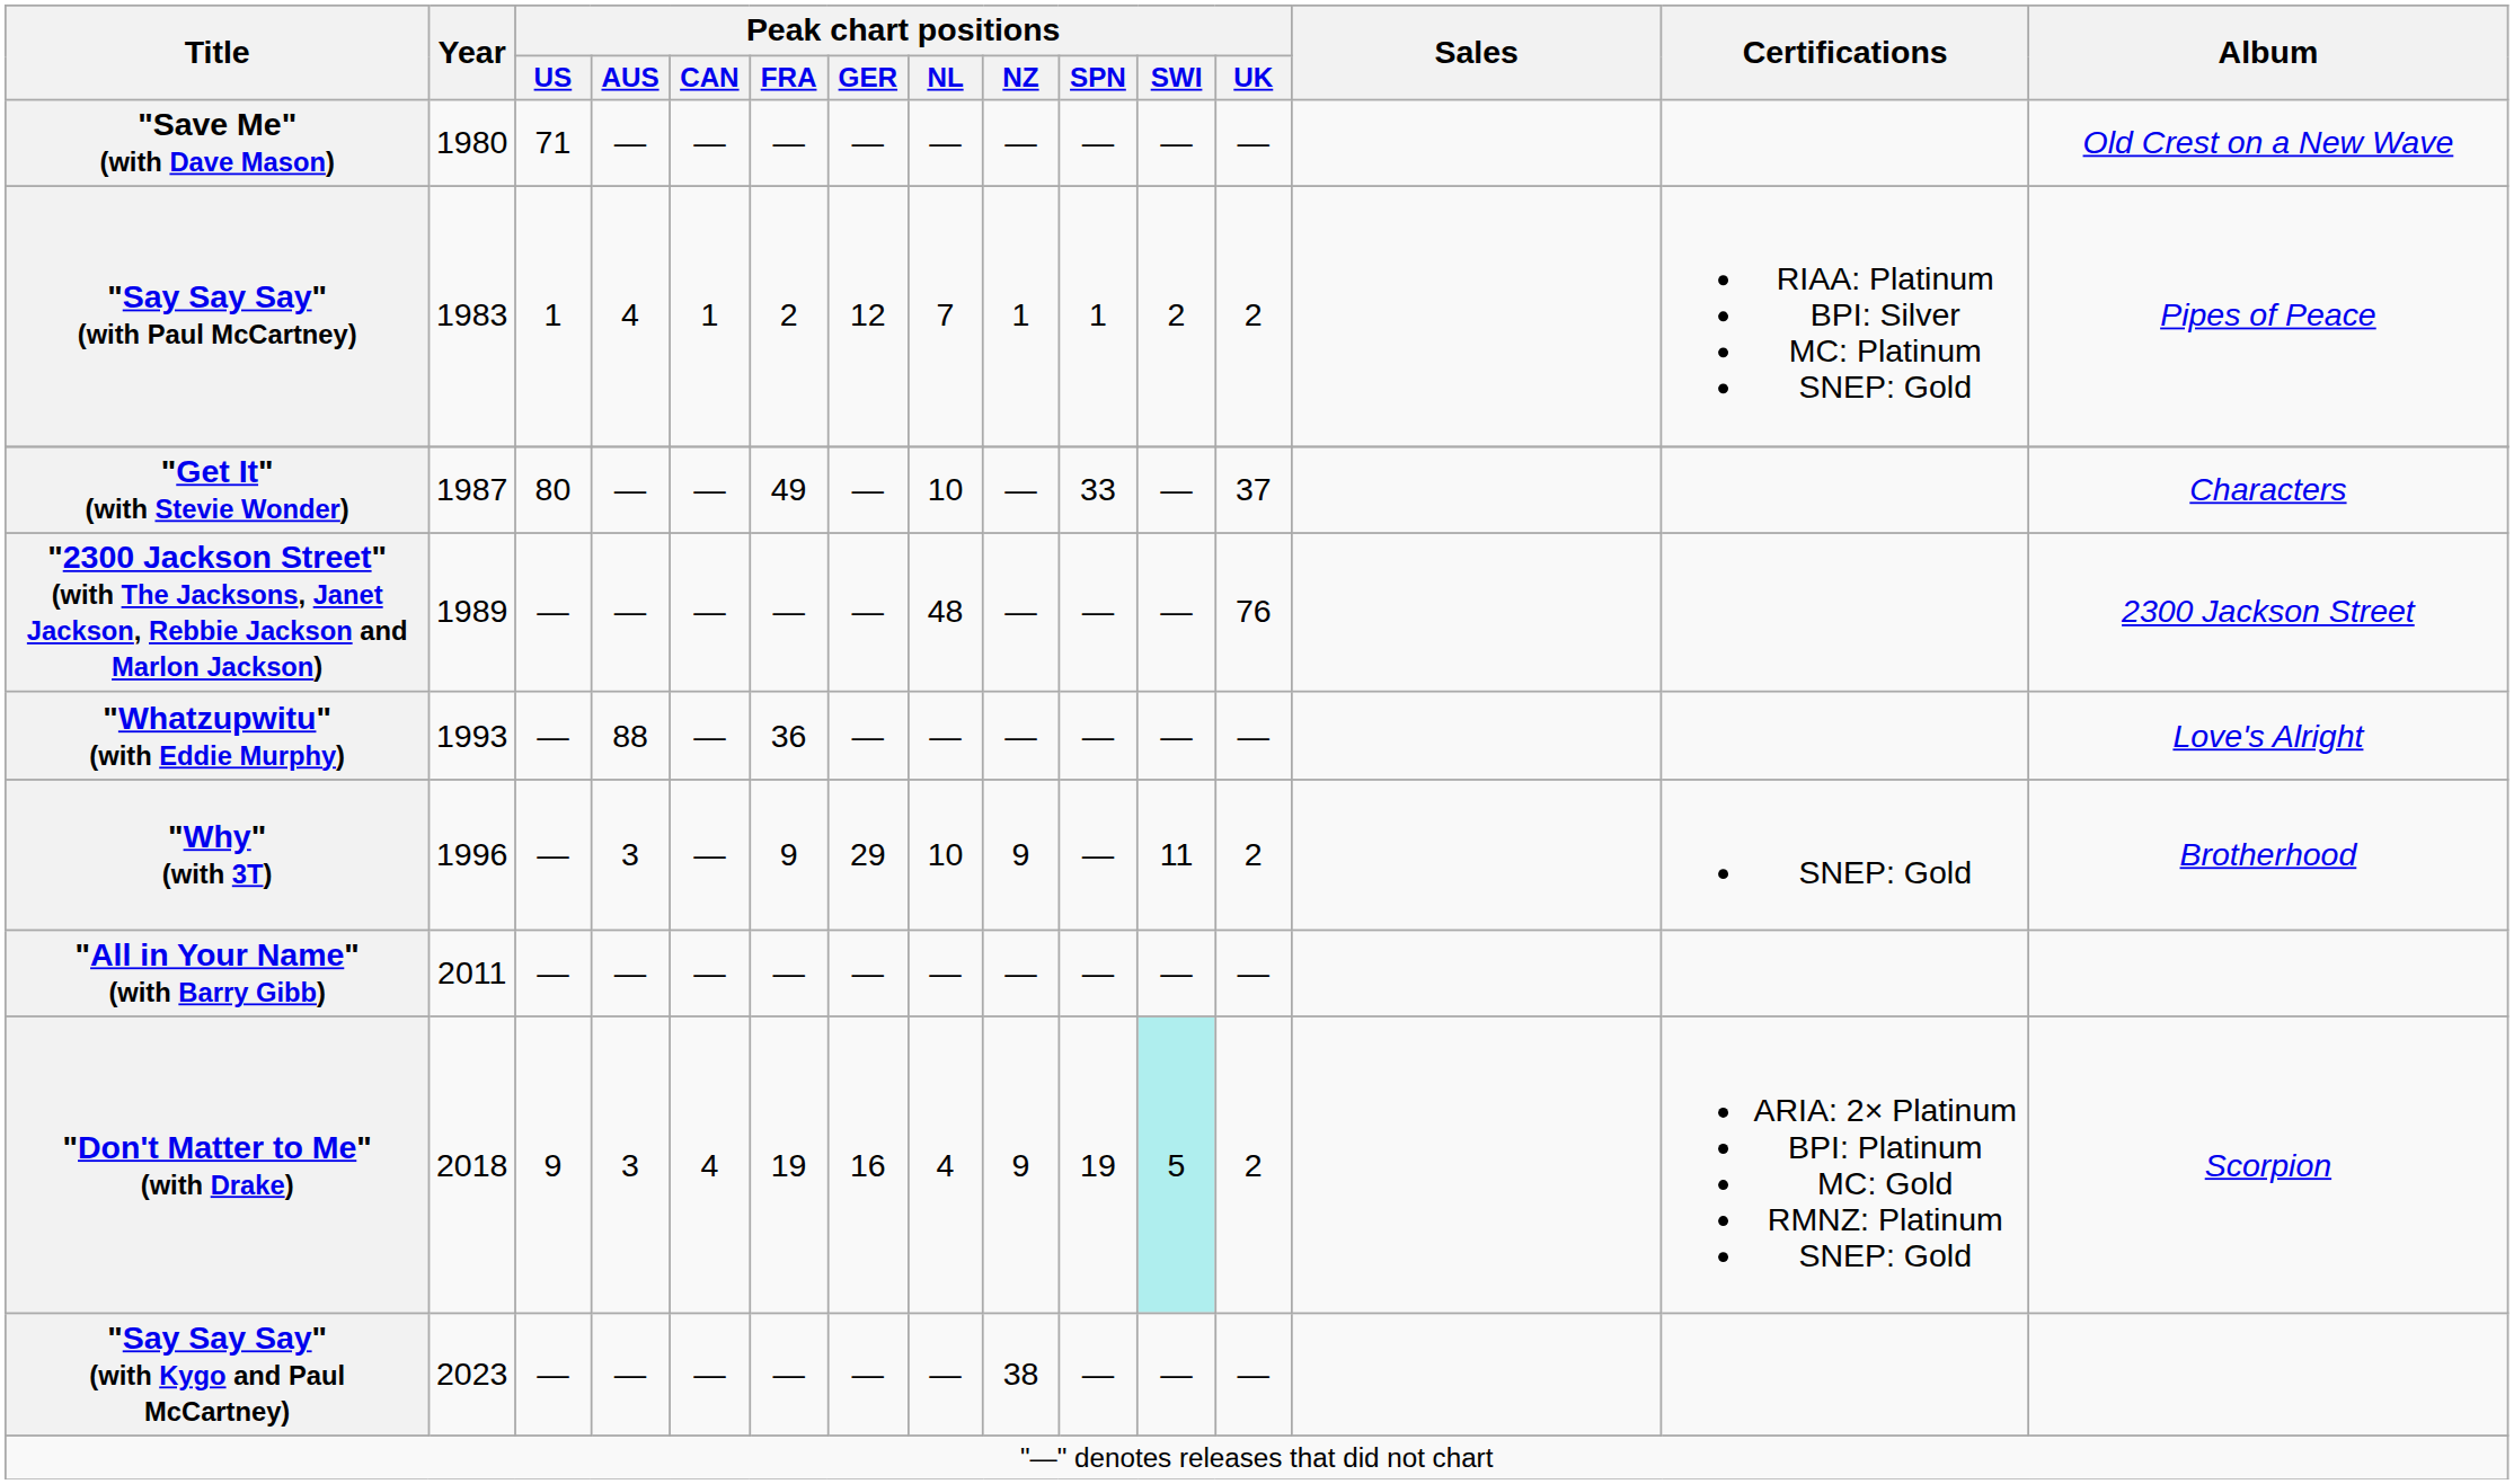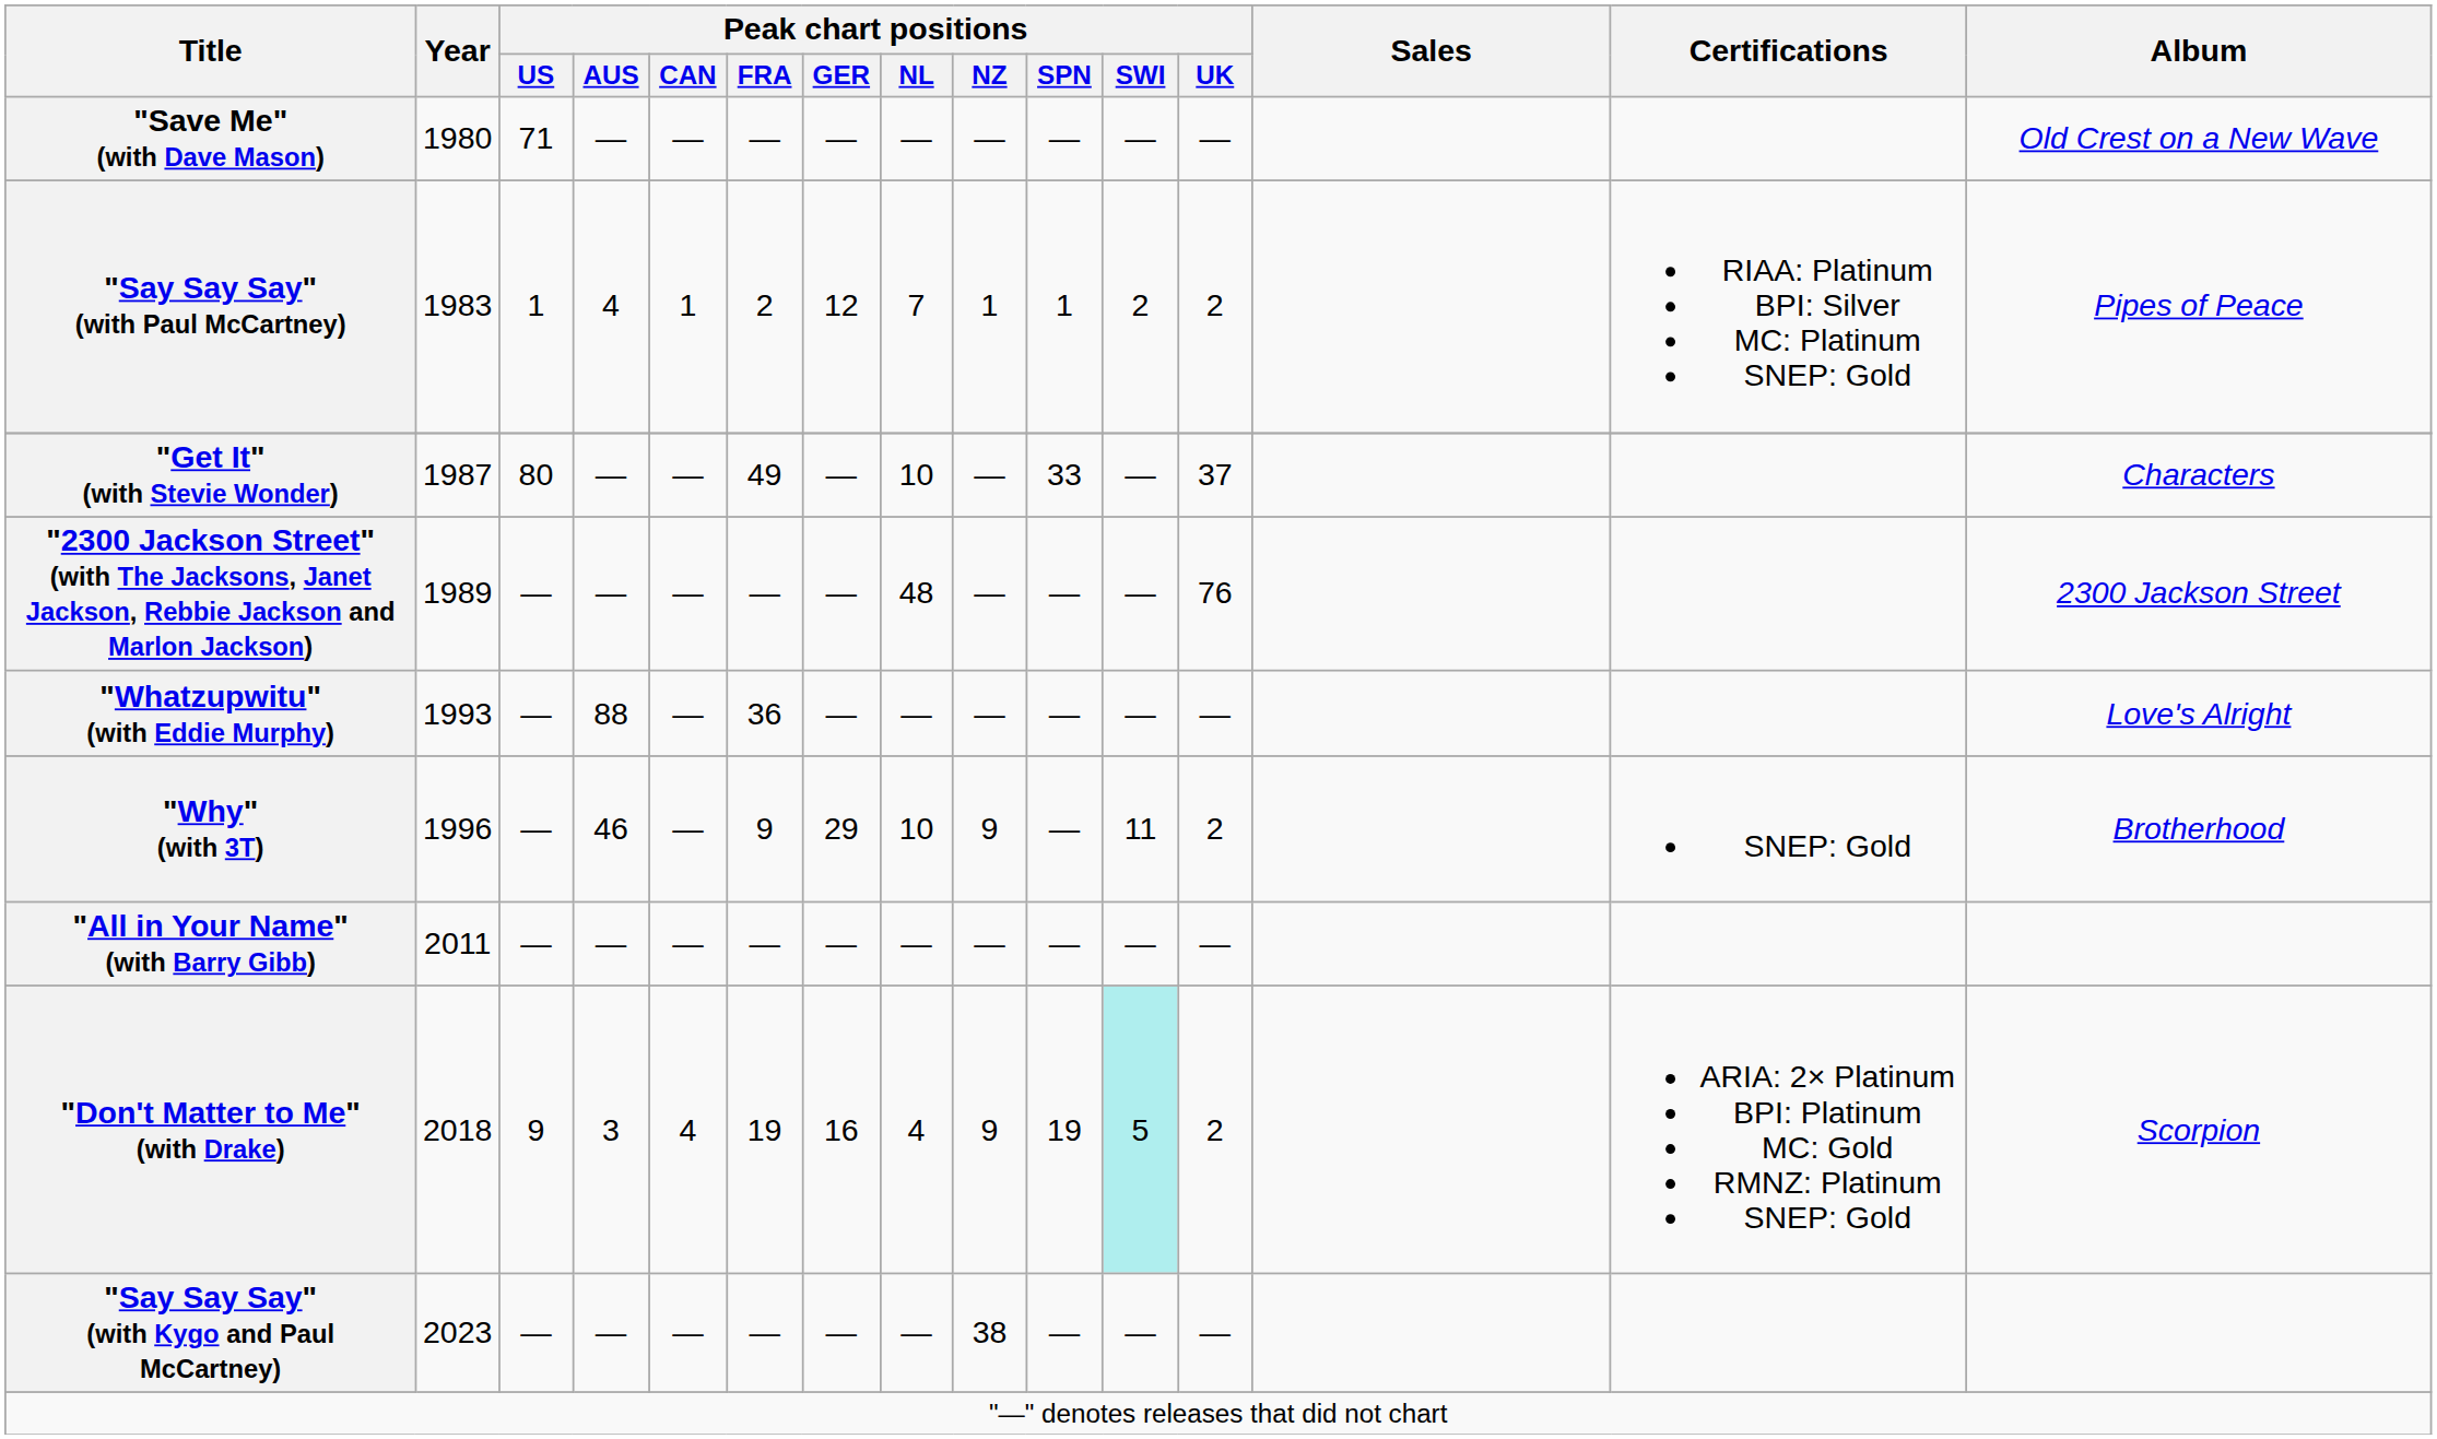 <table class="wikitable plainrowheaders" style="text-align:center;">
 <tr>
 <th scope="col" rowspan="2" style="width:14em;">Title</th>
 <th scope="col" rowspan="2" style="width:1em;">Year</th>
 <th scope="col" colspan="10">Peak chart positions</th>
 <th scope="col" rowspan="2" style="width:13em;">Sales</th>
 <th scope="col" rowspan="2" style="width:12em;">Certifications</th>
 <th scope="col" rowspan="2" style="width:16.5em;">Album</th>
 </tr>
 <tr>
 <th style="width:2.5em; font-size:85%"><a href='#'>US</a><br></th>
 <th style="width:2.5em; font-size:85%"><a href='#'>AUS</a><br></th>
 <th style="width:2.5em; font-size:85%"><a href='#'>CAN</a><br></th>
 <th style="width:2.5em; font-size:85%"><a href='#'>FRA</a><br></th>
 <th style="width:2.5em; font-size:85%"><a href='#'>GER</a><br></th>
 <th style="width:2.5em; font-size:85%"><a href='#'>NL</a><br></th>
 <th style="width:2.5em; font-size:85%"><a href='#'>NZ</a><br></th>
 <th style="width:2.5em; font-size:85%"><a href='#'>SPN</a><br></th>
 <th style="width:2.5em; font-size:85%"><a href='#'>SWI</a><br></th>
 <th style="width:2.5em; font-size:85%"><a href='#'>UK</a><br></th>
 </tr>
 <tr>
 <th scope="row">"Save Me"<br><small>(with <a href='#'>Dave Mason</a>)</small></th>
 <td>1980</td>
 <td>71</td>
 <td>—</td>
 <td>—</td>
 <td>—</td>
 <td>—</td>
 <td>—</td>
 <td>—</td>
 <td>—</td>
 <td>—</td>
 <td>—</td>
 <td></td>
 <td></td>
 <td><em><a href='#'>Old Crest on a New Wave</a></em></td>
 </tr>
 <tr>
 <th scope="row">"<a href='#'>Say Say Say</a>"<br><small>(with Paul McCartney)</small></th>
 <td>1983</td>
 <td>1</td>
 <td>4</td>
 <td>1</td>
 <td>2</td>
 <td>12</td>
 <td>7</td>
 <td>1</td>
 <td>1</td>
 <td>2</td>
 <td>2</td>
 <td></td>
 <td><br><ul><li>RIAA: Platinum</li><li>BPI: Silver</li><li>MC: Platinum</li><li>SNEP: Gold</li></ul></td>
 <td><em><a href='#'>Pipes of Peace</a></em></td>
 </tr>
 <tr>
 </tr>
 <tr>
 <th scope="row">"<a href='#'>Get It</a>"<br><small>(with <a href='#'>Stevie Wonder</a>)</small></th>
 <td>1987</td>
 <td>80</td>
 <td>—</td>
 <td>—</td>
 <td>49</td>
 <td>—</td>
 <td>10</td>
 <td>—</td>
 <td>33</td>
 <td>—</td>
 <td>37</td>
 <td></td>
 <td></td>
 <td><em><a href='#'>Characters</a></em></td>
 </tr>
 <tr>
 <th scope="row">"<a href='#'>2300 Jackson Street</a>"<br><small>(with <a href='#'>The Jacksons</a>, <a href='#'>Janet Jackson</a>, <a href='#'>Rebbie Jackson</a> and <a href='#'>Marlon Jackson</a>)</small></th>
 <td>1989</td>
 <td>—</td>
 <td>—</td>
 <td>—</td>
 <td>—</td>
 <td>—</td>
 <td>48</td>
 <td>—</td>
 <td>—</td>
 <td>—</td>
 <td>76</td>
 <td></td>
 <td></td>
 <td><em><a href='#'>2300 Jackson Street</a></em></td>
 </tr>
 <tr>
 <th scope="row">"<a href='#'>Whatzupwitu</a>"<br><small>(with <a href='#'>Eddie Murphy</a>)</small></th>
 <td>1993</td>
 <td>—</td>
 <td>88</td>
 <td>—</td>
 <td>36</td>
 <td>—</td>
 <td>—</td>
 <td>—</td>
 <td>—</td>
 <td>—</td>
 <td>—</td>
 <td></td>
 <td></td>
 <td><em><a href='#'>Love's Alright</a></em></td>
 </tr>
 <tr>
 <th scope="row">"<a href='#'>Why</a>"<br><small>(with <a href='#'>3T</a>)</small></th>
 <td rowspan="1">1996</td>
 <td>—</td>
-<td>3</td>
+<td>46</td>
 <td>—</td>
 <td>9</td>
 <td>29</td>
 <td>10</td>
 <td>9</td>
 <td>—</td>
 <td>11</td>
 <td>2</td>
 <td></td>
 <td><br><ul><li>SNEP: Gold</li></ul></td>
 <td rowspan="1"><em><a href='#'>Brotherhood</a></em></td>
 </tr>
 <tr>
 <th scope="row">"<a href='#'>All in Your Name</a>"<br><small>(with <a href='#'>Barry Gibb</a>)</small></th>
 <td>2011</td>
 <td>—</td>
 <td>—</td>
 <td>—</td>
 <td>—</td>
 <td>—</td>
 <td>—</td>
 <td>—</td>
 <td>—</td>
 <td>—</td>
 <td>—</td>
 <td></td>
 <td></td>
 <td></td>
 </tr>
 <tr>
 <th scope="row">"<a href='#'>Don't Matter to Me</a>"<br><small>(with <a href='#'>Drake</a>)</small></th>
 <td>2018</td>
 <td>9</td>
 <td>3</td>
 <td>4</td>
 <td>19</td>
 <td>16</td>
 <td>4</td>
 <td>9</td>
 <td>19</td>
 <td style="background: paleturquoise;">5</td>
 <td>2</td>
 <td></td>
 <td><br><ul><li>ARIA: 2× Platinum</li><li>BPI: Platinum</li><li>MC: Gold</li><li>RMNZ: Platinum</li><li>SNEP: Gold</li></ul></td>
 <td><em><a href='#'>Scorpion</a></em></td>
 </tr>
 <tr>
 <th scope="row">"<a href='#'>Say Say Say</a>"<br><small>(with <a href='#'>Kygo</a> and Paul McCartney)</small></th>
 <td>2023</td>
 <td>—</td>
 <td>—</td>
 <td>—</td>
 <td>—</td>
 <td>—</td>
 <td>—</td>
 <td>38</td>
 <td>—</td>
 <td>—</td>
 <td>—</td>
 <td></td>
 <td></td>
 <td></td>
 </tr>
 <tr>
 <td colspan="18" style="font-size:85%">"—" denotes releases that did not chart</td>
 </tr>
 </table>
